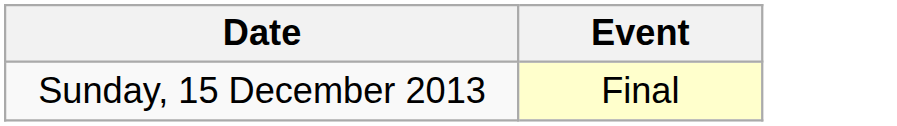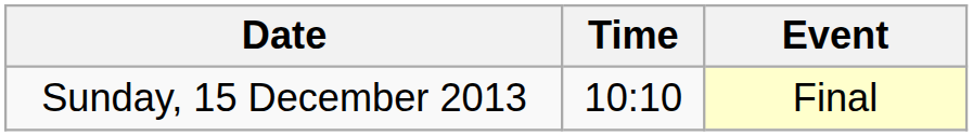 <table class = "wikitable" style="text-align:center;">
 <tr>
 <th width=220>Date</th>
+<th width=50>Time</th>
 <th width=100>Event</th>
 </tr>
 <tr>
 <td>Sunday, 15 December 2013</td>
+<td>10:10</td>
 <td bgcolor=ffffcc>Final</td>
 </tr>
 </table>
